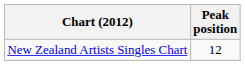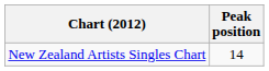 <table class="wikitable sortable">
 <tr>
 <th>Chart (2012)</th>
 <th>Peak<br>position</th>
 </tr>
 <tr>
 <td><a href='#'>New Zealand Artists Singles Chart</a></td>
-<td align="center">12</td>
+<td align="center">14</td>
 </tr>
 </table>
